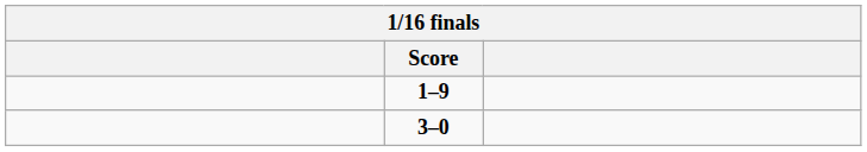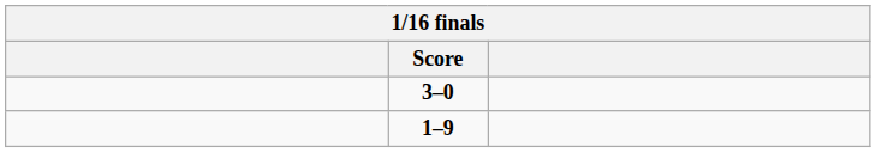 <table class="wikitable" style="text-align: center; font-size:90% ">
 <tr>
 <th colspan=3>1/16 finals</th>
 </tr>
 <tr>
 <th align="right" width="250"></th>
 <th width="60">Score</th>
 <th align="left" width="250"></th>
 </tr>
 <tr>
+<td align=left><strong></strong></td>
+<td align=center><strong>3–0</strong></td>
+<td align=left></td>
+</tr>
+<tr>
 <td align=left></td>
 <td align=center><strong>1–9</strong></td>
 <td align=left><strong></strong></td>
 </tr>
-<tr>
-<td align=left><strong></strong></td>
-<td align=center><strong>3–0</strong></td>
-<td align=left></td>
-</tr>
 </table>
